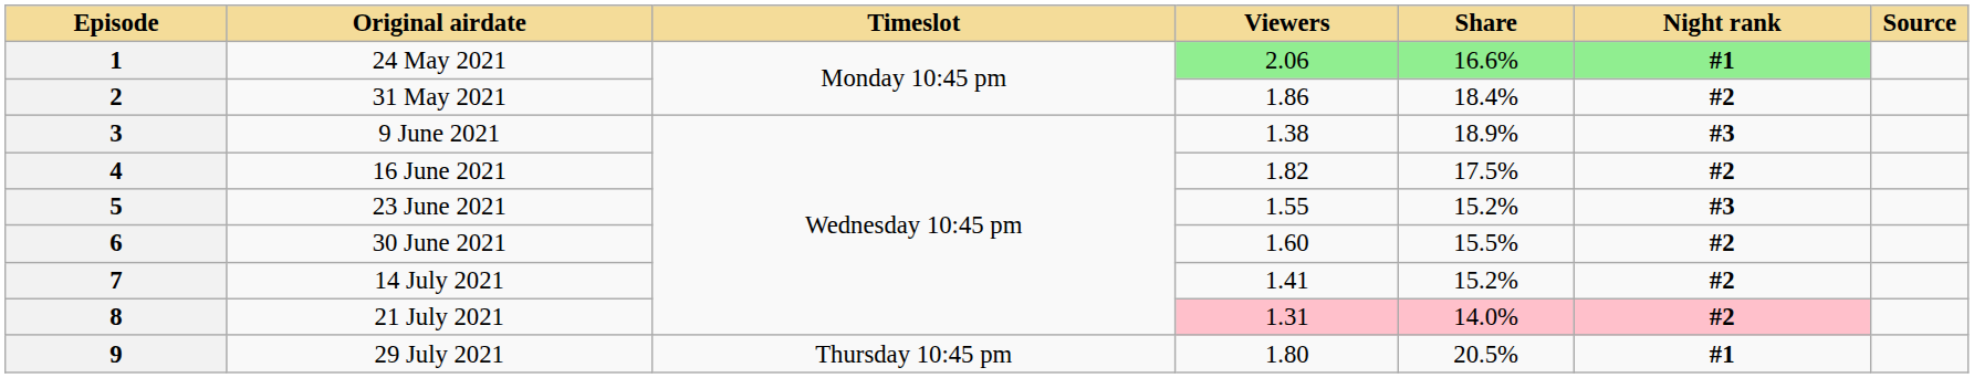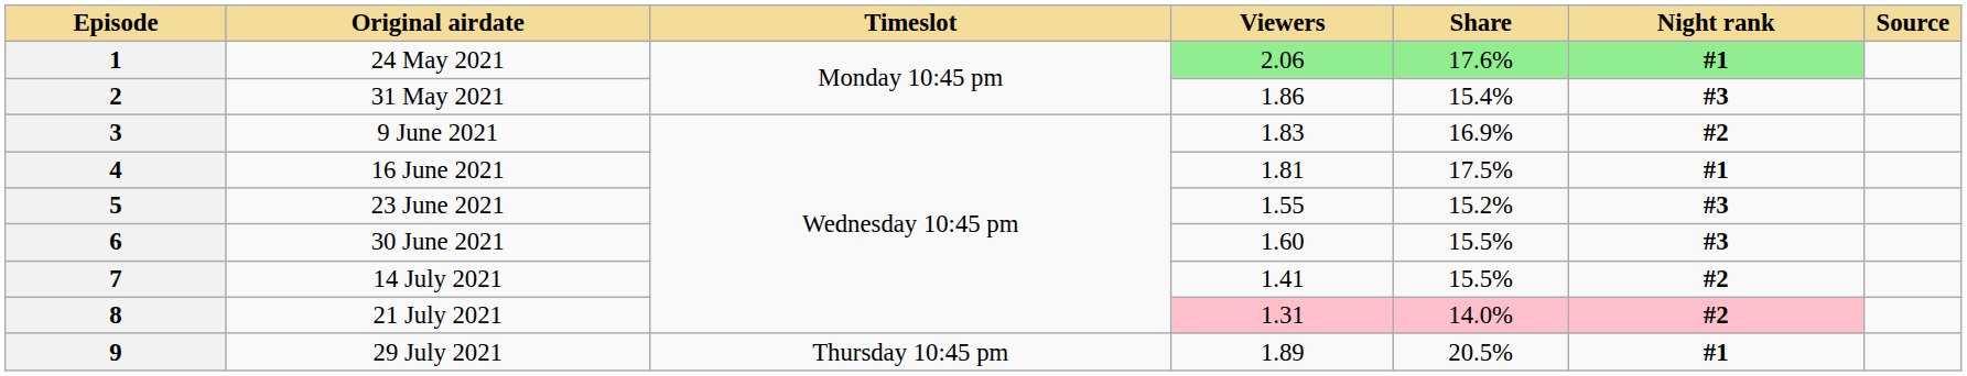 <table class="wikitable plainrowheaders" style="text-align:center; line-height:16px; width:99%">
 <tr>
 <th style="background:#F4DC99">Episode</th>
 <th style="background:#F4DC99">Original airdate</th>
 <th style="background:#F4DC99">Timeslot</th>
 <th style="background:#F4DC99">Viewers<br></th>
 <th style="background:#F4DC99">Share</th>
 <th style="background:#F4DC99">Night rank</th>
 <th style="background:#F4DC99; width:05%">Source</th>
 </tr>
 <tr>
 <th>1</th>
 <td>24 May 2021</td>
 <td rowspan=2>Monday 10:45 pm</td>
 <td bgcolor=#90EE90>2.06</td>
-<td bgcolor=#90EE90>16.6%</td>
+<td bgcolor=#90EE90>17.6%</td>
 <td bgcolor=#90EE90><strong>#1</strong></td>
 <td></td>
 </tr>
 <tr>
 <th>2</th>
 <td>31 May 2021</td>
 <td>1.86</td>
-<td>18.4%</td>
-<td><strong>#2</strong></td>
+<td>15.4%</td>
+<td><strong>#3</strong></td>
 <td></td>
 </tr>
 <tr>
 <th>3</th>
 <td>9 June 2021</td>
 <td rowspan=6>Wednesday 10:45 pm</td>
-<td>1.38</td>
-<td>18.9%</td>
-<td><strong>#3</strong></td>
+<td>1.83</td>
+<td>16.9%</td>
+<td><strong>#2</strong></td>
 <td></td>
 </tr>
 <tr>
 <th>4</th>
 <td>16 June 2021</td>
-<td>1.82</td>
+<td>1.81</td>
 <td>17.5%</td>
-<td><strong>#2</strong></td>
+<td><strong>#1</strong></td>
 <td></td>
 </tr>
 <tr>
 <th>5</th>
 <td>23 June 2021</td>
 <td>1.55</td>
 <td>15.2%</td>
 <td><strong>#3</strong></td>
 <td></td>
 </tr>
 <tr>
 <th>6</th>
 <td>30 June 2021</td>
 <td>1.60</td>
 <td>15.5%</td>
-<td><strong>#2</strong></td>
+<td><strong>#3</strong></td>
 <td></td>
 </tr>
 <tr>
 <th>7</th>
 <td>14 July 2021</td>
 <td>1.41</td>
-<td>15.2%</td>
+<td>15.5%</td>
 <td><strong>#2</strong></td>
 <td></td>
 </tr>
 <tr>
 <th>8</th>
 <td>21 July 2021</td>
 <td bgcolor=#FFC0CB>1.31</td>
 <td bgcolor=#FFC0CB>14.0%</td>
 <td bgcolor=#FFC0CB><strong>#2</strong></td>
 <td></td>
 </tr>
 <tr>
 <th>9</th>
 <td>29 July 2021</td>
 <td>Thursday 10:45 pm</td>
-<td>1.80</td>
+<td>1.89</td>
 <td>20.5%</td>
 <td><strong>#1</strong></td>
 <td></td>
 </tr>
 </table>
